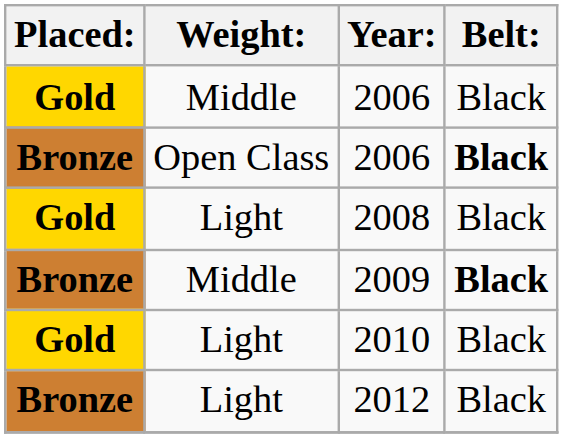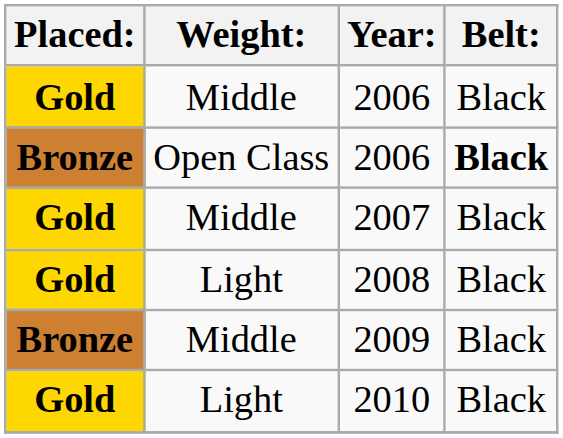 <table class="wikitable" border="1" style="text-align:center;">
 <tr>
 <th>Placed:</th>
 <th>Weight:</th>
 <th>Year:</th>
 <th>Belt:</th>
 </tr>
 <tr>
 <td bgcolor=#FFD700><span><strong>Gold</strong></span></td>
 <td>Middle</td>
 <td>2006</td>
 <td>Black</td>
 </tr>
 <tr>
 <td bgcolor=#CD7F32><span><strong>Bronze</strong></span></td>
 <td>Open Class</td>
 <td>2006</td>
 <td><strong>Black</strong></td>
 </tr>
 <tr>
 <td bgcolor=#FFD700><span><strong>Gold</strong></span></td>
+<td>Middle</td>
+<td>2007</td>
+<td>Black</td>
+</tr>
+<tr>
+<td bgcolor=#FFD700><span><strong>Gold</strong></span></td>
 <td>Light</td>
 <td>2008</td>
 <td>Black</td>
 </tr>
 <tr>
 <td bgcolor=#CD7F32><span><strong>Bronze</strong></span></td>
 <td>Middle</td>
 <td>2009</td>
-<td><strong>Black</strong></td>
+<td>Black</td>
 </tr>
 <tr>
 <td bgcolor=#FFD700><span><strong>Gold</strong></span></td>
 <td>Light</td>
 <td>2010</td>
 <td>Black</td>
 </tr>
 <tr>
-<td bgcolor=#CD7F32><span><strong>Bronze</strong></span></td>
-<td>Light</td>
-<td>2012</td>
-<td>Black</td>
-</tr>
-<tr>
 </tr>
 </table>
